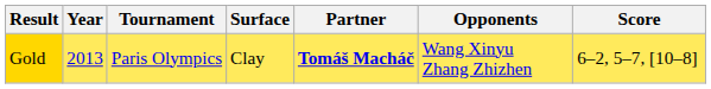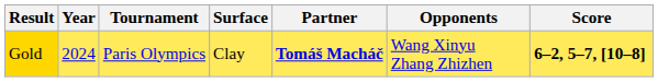 <table class="sortable wikitable">
 <tr>
 <th>Result</th>
 <th>Year</th>
 <th>Tournament</th>
 <th>Surface</th>
 <th>Partner</th>
 <th width=130>Opponents</th>
 <th width=110 class="unsortable">Score</th>
 </tr>
 <tr style="background:#ffea5c;">
 <td bgcolor=gold>Gold</td>
-<td><a href='#'>2013</a></td>
+<td><a href='#'>2024</a></td>
 <td><a href='#'>Paris Olympics</a></td>
 <td>Clay</td>
 <td><strong> <a href='#'>Tomáš Macháč</a></strong></td>
 <td> <a href='#'>Wang Xinyu</a> <br>  <a href='#'>Zhang Zhizhen</a></td>
-<td>6–2, 5–7, [10–8]</td>
+<td><strong>6–2, 5–7, [10–8]</strong></td>
 </tr>
 </table>
